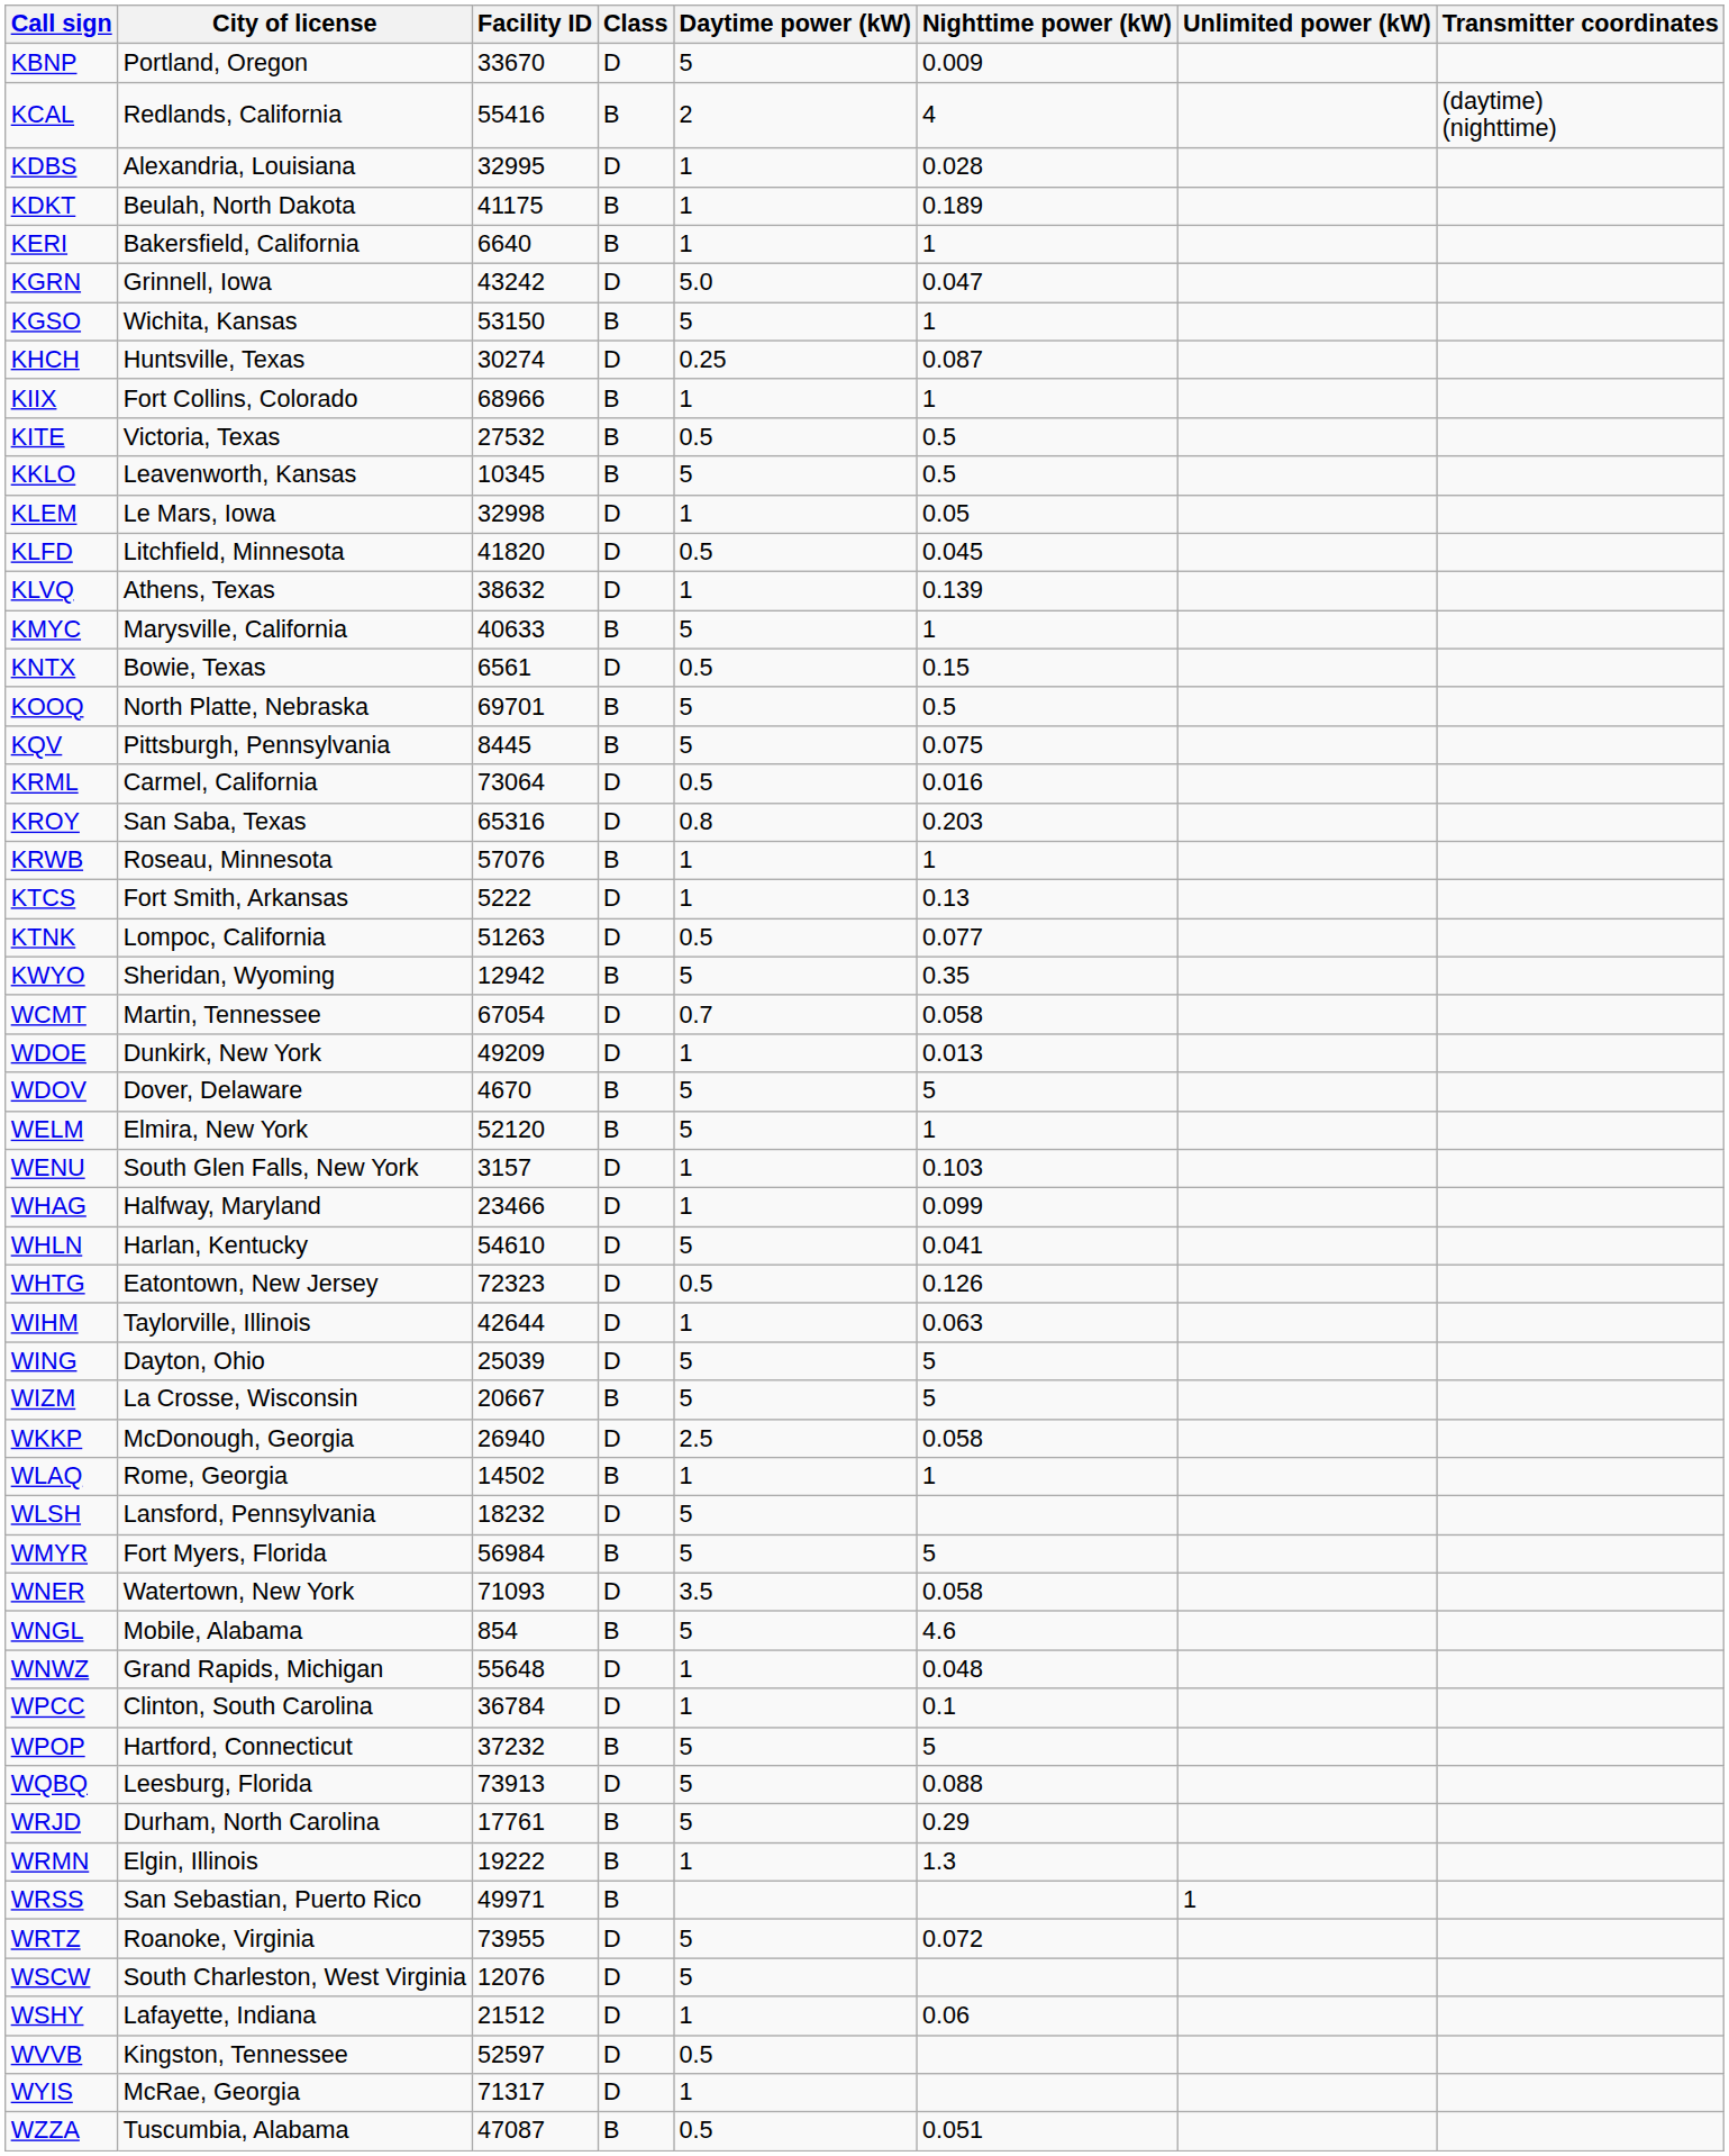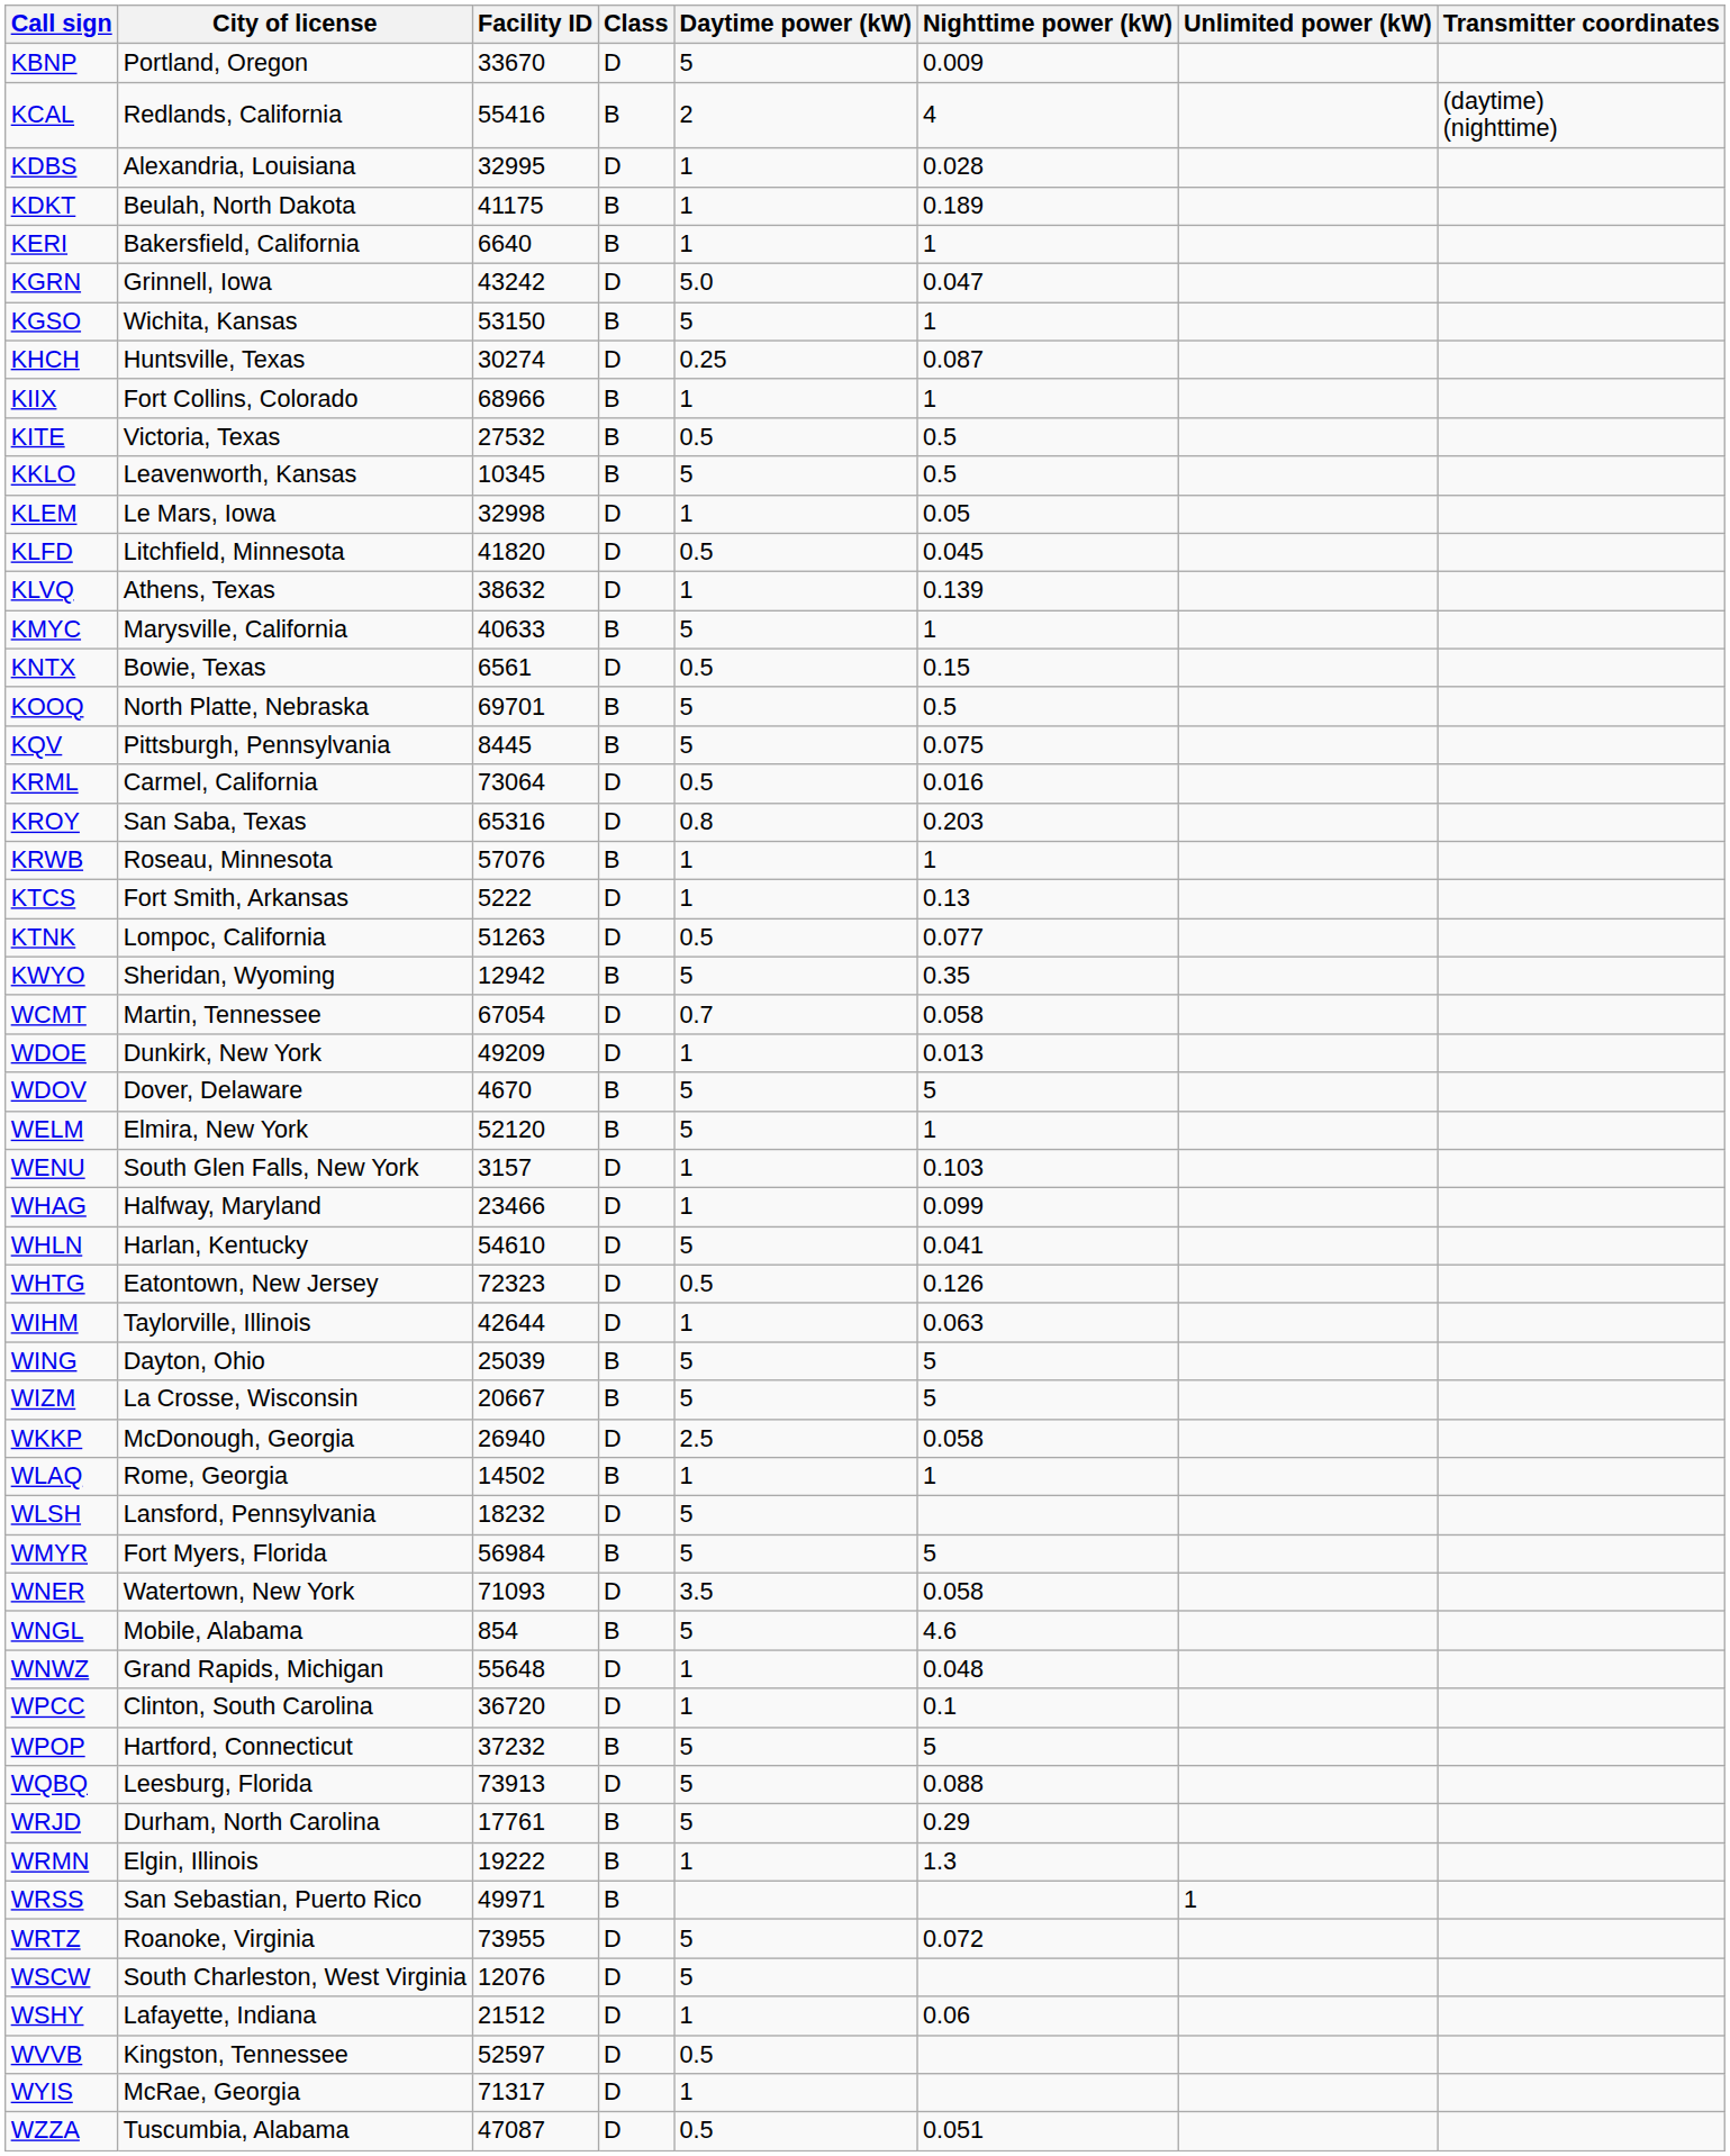 <table class="wikitable sortable">
 <tr>
 <th><a href='#'>Call sign</a></th>
 <th>City of license</th>
 <th>Facility ID</th>
 <th>Class</th>
 <th>Daytime power (kW)</th>
 <th>Nighttime power (kW)</th>
 <th>Unlimited power (kW)</th>
 <th>Transmitter coordinates</th>
 </tr>
 <tr>
 <td><a href='#'>KBNP</a></td>
 <td>Portland, Oregon</td>
 <td>33670</td>
 <td>D</td>
 <td>5</td>
 <td>0.009</td>
 <td></td>
 <td></td>
 </tr>
 <tr>
 <td><a href='#'>KCAL</a></td>
 <td>Redlands, California</td>
 <td>55416</td>
 <td>B</td>
 <td>2</td>
 <td>4</td>
 <td></td>
 <td> (daytime)<br> (nighttime)</td>
 </tr>
 <tr>
 <td><a href='#'>KDBS</a></td>
 <td>Alexandria, Louisiana</td>
 <td>32995</td>
 <td>D</td>
 <td>1</td>
 <td>0.028</td>
 <td></td>
 <td></td>
 </tr>
 <tr>
 <td><a href='#'>KDKT</a></td>
 <td>Beulah, North Dakota</td>
 <td>41175</td>
 <td>B</td>
 <td>1</td>
 <td>0.189</td>
 <td></td>
 <td></td>
 </tr>
 <tr>
 <td><a href='#'>KERI</a></td>
 <td>Bakersfield, California</td>
 <td>6640</td>
 <td>B</td>
 <td>1</td>
 <td>1</td>
 <td></td>
 <td></td>
 </tr>
 <tr>
 <td><a href='#'>KGRN</a></td>
 <td>Grinnell, Iowa</td>
 <td>43242</td>
 <td>D</td>
 <td>5.0</td>
 <td>0.047</td>
 <td></td>
 <td></td>
 </tr>
 <tr>
 <td><a href='#'>KGSO</a></td>
 <td>Wichita, Kansas</td>
 <td>53150</td>
 <td>B</td>
 <td>5</td>
 <td>1</td>
 <td></td>
 <td></td>
 </tr>
 <tr>
 <td><a href='#'>KHCH</a></td>
 <td>Huntsville, Texas</td>
 <td>30274</td>
 <td>D</td>
 <td>0.25</td>
 <td>0.087</td>
 <td></td>
 <td></td>
 </tr>
 <tr>
 <td><a href='#'>KIIX</a></td>
 <td>Fort Collins, Colorado</td>
 <td>68966</td>
 <td>B</td>
 <td>1</td>
 <td>1</td>
 <td></td>
 <td></td>
 </tr>
 <tr>
 <td><a href='#'>KITE</a></td>
 <td>Victoria, Texas</td>
 <td>27532</td>
 <td>B</td>
 <td>0.5</td>
 <td>0.5</td>
 <td></td>
 <td></td>
 </tr>
 <tr>
 <td><a href='#'>KKLO</a></td>
 <td>Leavenworth, Kansas</td>
 <td>10345</td>
 <td>B</td>
 <td>5</td>
 <td>0.5</td>
 <td></td>
 <td></td>
 </tr>
 <tr>
 <td><a href='#'>KLEM</a></td>
 <td>Le Mars, Iowa</td>
 <td>32998</td>
 <td>D</td>
 <td>1</td>
 <td>0.05</td>
 <td></td>
 <td></td>
 </tr>
 <tr>
 <td><a href='#'>KLFD</a></td>
 <td>Litchfield, Minnesota</td>
 <td>41820</td>
 <td>D</td>
 <td>0.5</td>
 <td>0.045</td>
 <td></td>
 <td></td>
 </tr>
 <tr>
 <td><a href='#'>KLVQ</a></td>
 <td>Athens, Texas</td>
 <td>38632</td>
 <td>D</td>
 <td>1</td>
 <td>0.139</td>
 <td></td>
 <td></td>
 </tr>
 <tr>
 <td><a href='#'>KMYC</a></td>
 <td>Marysville, California</td>
 <td>40633</td>
 <td>B</td>
 <td>5</td>
 <td>1</td>
 <td></td>
 <td></td>
 </tr>
 <tr>
 <td><a href='#'>KNTX</a></td>
 <td>Bowie, Texas</td>
 <td>6561</td>
 <td>D</td>
 <td>0.5</td>
 <td>0.15</td>
 <td></td>
 <td></td>
 </tr>
 <tr>
 <td><a href='#'>KOOQ</a></td>
 <td>North Platte, Nebraska</td>
 <td>69701</td>
 <td>B</td>
 <td>5</td>
 <td>0.5</td>
 <td></td>
 <td></td>
 </tr>
 <tr>
 <td><a href='#'>KQV</a></td>
 <td>Pittsburgh, Pennsylvania</td>
 <td>8445</td>
 <td>B</td>
 <td>5</td>
 <td>0.075</td>
 <td></td>
 <td></td>
 </tr>
 <tr>
 <td><a href='#'>KRML</a></td>
 <td>Carmel, California</td>
 <td>73064</td>
 <td>D</td>
 <td>0.5</td>
 <td>0.016</td>
 <td></td>
 <td></td>
 </tr>
 <tr>
 <td><a href='#'>KROY</a></td>
 <td>San Saba, Texas</td>
 <td>65316</td>
 <td>D</td>
 <td>0.8</td>
 <td>0.203</td>
 <td></td>
 <td></td>
 </tr>
 <tr>
 <td><a href='#'>KRWB</a></td>
 <td>Roseau, Minnesota</td>
 <td>57076</td>
 <td>B</td>
 <td>1</td>
 <td>1</td>
 <td></td>
 <td></td>
 </tr>
 <tr>
 <td><a href='#'>KTCS</a></td>
 <td>Fort Smith, Arkansas</td>
 <td>5222</td>
 <td>D</td>
 <td>1</td>
 <td>0.13</td>
 <td></td>
 <td></td>
 </tr>
 <tr>
 <td><a href='#'>KTNK</a></td>
 <td>Lompoc, California</td>
 <td>51263</td>
 <td>D</td>
 <td>0.5</td>
 <td>0.077</td>
 <td></td>
 <td></td>
 </tr>
 <tr>
 <td><a href='#'>KWYO</a></td>
 <td>Sheridan, Wyoming</td>
 <td>12942</td>
 <td>B</td>
 <td>5</td>
 <td>0.35</td>
 <td></td>
 <td></td>
 </tr>
 <tr>
 <td><a href='#'>WCMT</a></td>
 <td>Martin, Tennessee</td>
 <td>67054</td>
 <td>D</td>
 <td>0.7</td>
 <td>0.058</td>
 <td></td>
 <td></td>
 </tr>
 <tr>
 <td><a href='#'>WDOE</a></td>
 <td>Dunkirk, New York</td>
 <td>49209</td>
 <td>D</td>
 <td>1</td>
 <td>0.013</td>
 <td></td>
 <td></td>
 </tr>
 <tr>
 <td><a href='#'>WDOV</a></td>
 <td>Dover, Delaware</td>
 <td>4670</td>
 <td>B</td>
 <td>5</td>
 <td>5</td>
 <td></td>
 <td></td>
 </tr>
 <tr>
 <td><a href='#'>WELM</a></td>
 <td>Elmira, New York</td>
 <td>52120</td>
 <td>B</td>
 <td>5</td>
 <td>1</td>
 <td></td>
 <td></td>
 </tr>
 <tr>
 <td><a href='#'>WENU</a></td>
 <td>South Glen Falls, New York</td>
 <td>3157</td>
 <td>D</td>
 <td>1</td>
 <td>0.103</td>
 <td></td>
 <td></td>
 </tr>
 <tr>
 <td><a href='#'>WHAG</a></td>
 <td>Halfway, Maryland</td>
 <td>23466</td>
 <td>D</td>
 <td>1</td>
 <td>0.099</td>
 <td></td>
 <td></td>
 </tr>
 <tr>
 <td><a href='#'>WHLN</a></td>
 <td>Harlan, Kentucky</td>
 <td>54610</td>
 <td>D</td>
 <td>5</td>
 <td>0.041</td>
 <td></td>
 <td></td>
 </tr>
 <tr>
 <td><a href='#'>WHTG</a></td>
 <td>Eatontown, New Jersey</td>
 <td>72323</td>
 <td>D</td>
 <td>0.5</td>
 <td>0.126</td>
 <td></td>
 <td></td>
 </tr>
 <tr>
 <td><a href='#'>WIHM</a></td>
 <td>Taylorville, Illinois</td>
 <td>42644</td>
 <td>D</td>
 <td>1</td>
 <td>0.063</td>
 <td></td>
 <td></td>
 </tr>
 <tr>
 <td><a href='#'>WING</a></td>
 <td>Dayton, Ohio</td>
 <td>25039</td>
-<td>D</td>
+<td>B</td>
 <td>5</td>
 <td>5</td>
 <td></td>
 <td></td>
 </tr>
 <tr>
 <td><a href='#'>WIZM</a></td>
 <td>La Crosse, Wisconsin</td>
 <td>20667</td>
 <td>B</td>
 <td>5</td>
 <td>5</td>
 <td></td>
 <td></td>
 </tr>
 <tr>
 <td><a href='#'>WKKP</a></td>
 <td>McDonough, Georgia</td>
 <td>26940</td>
 <td>D</td>
 <td>2.5</td>
 <td>0.058</td>
 <td></td>
 <td></td>
 </tr>
 <tr>
 <td><a href='#'>WLAQ</a></td>
 <td>Rome, Georgia</td>
 <td>14502</td>
 <td>B</td>
 <td>1</td>
 <td>1</td>
 <td></td>
 <td></td>
 </tr>
 <tr>
 <td><a href='#'>WLSH</a></td>
 <td>Lansford, Pennsylvania</td>
 <td>18232</td>
 <td>D</td>
 <td>5</td>
 <td></td>
 <td></td>
 <td></td>
 </tr>
 <tr>
 <td><a href='#'>WMYR</a></td>
 <td>Fort Myers, Florida</td>
 <td>56984</td>
 <td>B</td>
 <td>5</td>
 <td>5</td>
 <td></td>
 <td></td>
 </tr>
 <tr>
 <td><a href='#'>WNER</a></td>
 <td>Watertown, New York</td>
 <td>71093</td>
 <td>D</td>
 <td>3.5</td>
 <td>0.058</td>
 <td></td>
 <td></td>
 </tr>
 <tr>
 <td><a href='#'>WNGL</a></td>
 <td>Mobile, Alabama</td>
 <td>854</td>
 <td>B</td>
 <td>5</td>
 <td>4.6</td>
 <td></td>
 <td></td>
 </tr>
 <tr>
 <td><a href='#'>WNWZ</a></td>
 <td>Grand Rapids, Michigan</td>
 <td>55648</td>
 <td>D</td>
 <td>1</td>
 <td>0.048</td>
 <td></td>
 <td></td>
 </tr>
 <tr>
 <td><a href='#'>WPCC</a></td>
 <td>Clinton, South Carolina</td>
-<td>36784</td>
+<td>36720</td>
 <td>D</td>
 <td>1</td>
 <td>0.1</td>
 <td></td>
 <td></td>
 </tr>
 <tr>
 <td><a href='#'>WPOP</a></td>
 <td>Hartford, Connecticut</td>
 <td>37232</td>
 <td>B</td>
 <td>5</td>
 <td>5</td>
 <td></td>
 <td></td>
 </tr>
 <tr>
 <td><a href='#'>WQBQ</a></td>
 <td>Leesburg, Florida</td>
 <td>73913</td>
 <td>D</td>
 <td>5</td>
 <td>0.088</td>
 <td></td>
 <td></td>
 </tr>
 <tr>
 <td><a href='#'>WRJD</a></td>
 <td>Durham, North Carolina</td>
 <td>17761</td>
 <td>B</td>
 <td>5</td>
 <td>0.29</td>
 <td></td>
 <td></td>
 </tr>
 <tr>
 <td><a href='#'>WRMN</a></td>
 <td>Elgin, Illinois</td>
 <td>19222</td>
 <td>B</td>
 <td>1</td>
 <td>1.3</td>
 <td></td>
 <td></td>
 </tr>
 <tr>
 <td><a href='#'>WRSS</a></td>
 <td>San Sebastian, Puerto Rico</td>
 <td>49971</td>
 <td>B</td>
 <td></td>
 <td></td>
 <td>1</td>
 <td></td>
 </tr>
 <tr>
 <td><a href='#'>WRTZ</a></td>
 <td>Roanoke, Virginia</td>
 <td>73955</td>
 <td>D</td>
 <td>5</td>
 <td>0.072</td>
 <td></td>
 <td></td>
 </tr>
 <tr>
 <td><a href='#'>WSCW</a></td>
 <td>South Charleston, West Virginia</td>
 <td>12076</td>
 <td>D</td>
 <td>5</td>
 <td></td>
 <td></td>
 <td></td>
 </tr>
 <tr>
 <td><a href='#'>WSHY</a></td>
 <td>Lafayette, Indiana</td>
 <td>21512</td>
 <td>D</td>
 <td>1</td>
 <td>0.06</td>
 <td></td>
 <td></td>
 </tr>
 <tr>
 <td><a href='#'>WVVB</a></td>
 <td>Kingston, Tennessee</td>
 <td>52597</td>
 <td>D</td>
 <td>0.5</td>
 <td></td>
 <td></td>
 <td></td>
 </tr>
 <tr>
 <td><a href='#'>WYIS</a></td>
 <td>McRae, Georgia</td>
 <td>71317</td>
 <td>D</td>
 <td>1</td>
 <td></td>
 <td></td>
 <td></td>
 </tr>
 <tr>
 <td><a href='#'>WZZA</a></td>
 <td>Tuscumbia, Alabama</td>
 <td>47087</td>
-<td>B</td>
+<td>D</td>
 <td>0.5</td>
 <td>0.051</td>
 <td></td>
 <td></td>
 </tr>
 </table>
